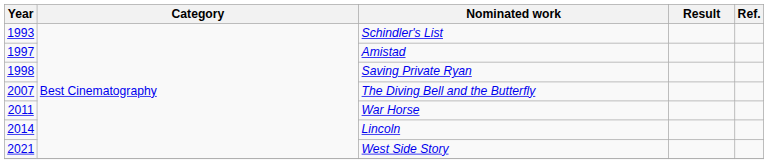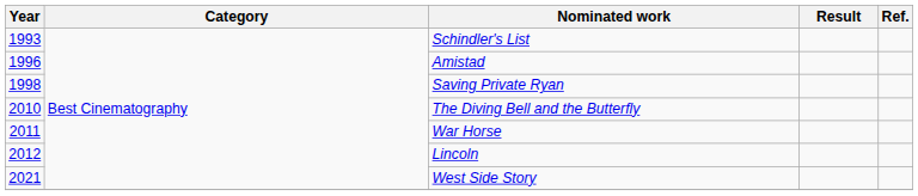 <table class=wikitable>
 <tr>
 <th>Year</th>
 <th scope="col" style="width:26em;">Category</th>
 <th scope="col" style="width:25em;">Nominated work</th>
 <th scope="col" style="width:5em;">Result</th>
 <th>Ref.</th>
 </tr>
 <tr>
 <td style="text-align:center;"><a href='#'>1993</a></td>
 <td rowspan=7><a href='#'>Best Cinematography</a></td>
 <td><em><a href='#'>Schindler's List</a></em></td>
 <td></td>
 <td style="text-align:center;"></td>
 </tr>
 <tr>
-<td style="text-align:center;"><a href='#'>1997</a></td>
+<td style="text-align:center;"><a href='#'>1996</a></td>
 <td><a href='#'><em>Amistad</em></a></td>
 <td></td>
 <td style="text-align:center;"></td>
 </tr>
 <tr>
 <td style="text-align:center;"><a href='#'>1998</a></td>
 <td><em><a href='#'>Saving Private Ryan</a></em></td>
 <td></td>
 <td style="text-align:center;"></td>
 </tr>
 <tr>
-<td style="text-align:center;"><a href='#'>2007</a></td>
+<td style="text-align:center;"><a href='#'>2010</a></td>
 <td><a href='#'><em>The Diving Bell and the Butterfly</em></a></td>
 <td></td>
 <td style="text-align:center;"></td>
 </tr>
 <tr>
 <td style="text-align:center;"><a href='#'>2011</a></td>
 <td><a href='#'><em>War Horse</em></a></td>
 <td></td>
 <td style="text-align:center;"></td>
 </tr>
 <tr>
-<td style="text-align:center;"><a href='#'>2014</a></td>
+<td style="text-align:center;"><a href='#'>2012</a></td>
 <td><a href='#'><em>Lincoln</em></a></td>
 <td></td>
 <td style="text-align:center;"></td>
 </tr>
 <tr>
 <td style="text-align:center;"><a href='#'>2021</a></td>
 <td><a href='#'><em>West Side Story</em></a></td>
 <td></td>
 <td style="text-align:center;"></td>
 </tr>
 <tr>
 </tr>
 </table>
